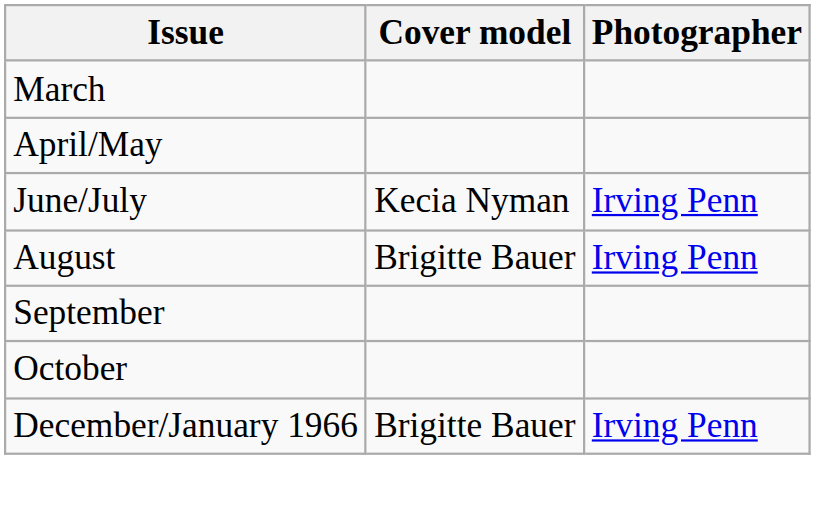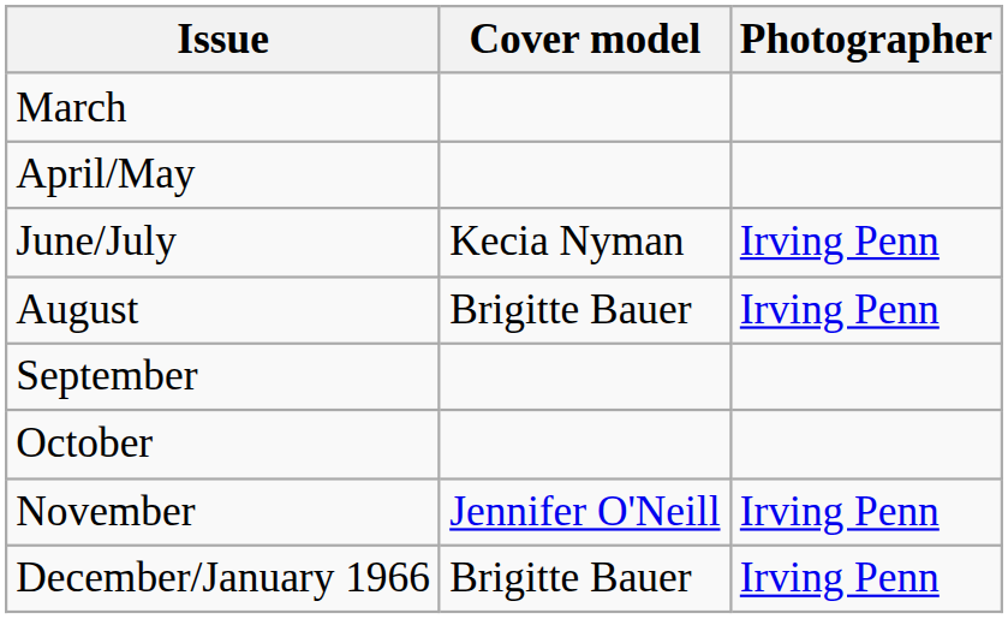 <table class="wikitable">
 <tr>
 <th>Issue</th>
 <th>Cover model</th>
 <th>Photographer</th>
 </tr>
 <tr>
 <td>March</td>
 <td></td>
 <td></td>
 </tr>
 <tr>
 <td>April/May</td>
 <td></td>
 <td></td>
 </tr>
 <tr>
 <td>June/July</td>
 <td>Kecia Nyman</td>
 <td><a href='#'>Irving Penn</a></td>
 </tr>
 <tr>
 <td>August</td>
 <td>Brigitte Bauer</td>
 <td><a href='#'>Irving Penn</a></td>
 </tr>
 <tr>
 <td>September</td>
 <td></td>
 <td></td>
 </tr>
 <tr>
 <td>October</td>
 <td></td>
 <td></td>
 </tr>
 <tr>
+<td>November</td>
+<td><a href='#'>Jennifer O'Neill</a></td>
+<td><a href='#'>Irving Penn</a></td>
+</tr>
+<tr>
 <td>December/January 1966</td>
 <td>Brigitte Bauer</td>
 <td><a href='#'>Irving Penn</a></td>
 </tr>
 </table>
